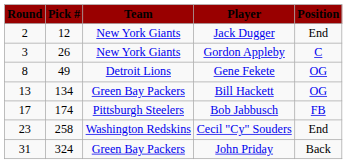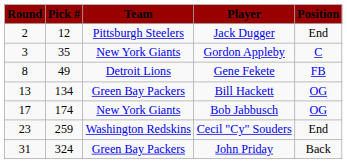 <table class="wikitable" style="text-align:center">
 <tr style="background:#900;">
 <td><strong><span>Round</span></strong></td>
 <td><strong><span>Pick #</span></strong></td>
 <td><strong><span>Team</span></strong></td>
 <td><strong><span>Player</span></strong></td>
 <td><strong><span>Position</span></strong></td>
 </tr>
 <tr>
 <td>2</td>
 <td align=center>12</td>
-<td><a href='#'>New York Giants</a></td>
+<td><a href='#'>Pittsburgh Steelers</a></td>
 <td><a href='#'>Jack Dugger</a></td>
 <td>End</td>
 </tr>
 <tr>
 <td>3</td>
-<td align=center>26</td>
+<td align=center>35</td>
 <td><a href='#'>New York Giants</a></td>
 <td><a href='#'>Gordon Appleby</a></td>
 <td><a href='#'>C</a></td>
 </tr>
 <tr>
 <td>8</td>
 <td align=center>49</td>
 <td><a href='#'>Detroit Lions</a></td>
 <td><a href='#'>Gene Fekete</a></td>
-<td><a href='#'>OG</a></td>
+<td><a href='#'>FB</a></td>
 </tr>
 <tr>
 <td>13</td>
 <td align=center>134</td>
 <td><a href='#'>Green Bay Packers</a></td>
 <td><a href='#'>Bill Hackett</a></td>
 <td><a href='#'>OG</a></td>
 </tr>
 <tr>
 <td>17</td>
 <td align=center>174</td>
-<td><a href='#'>Pittsburgh Steelers</a></td>
+<td><a href='#'>New York Giants</a></td>
 <td><a href='#'>Bob Jabbusch</a></td>
-<td><a href='#'>FB</a></td>
+<td><a href='#'>OG</a></td>
 </tr>
 <tr>
 <td>23</td>
-<td align=center>258</td>
+<td align=center>259</td>
 <td><a href='#'>Washington Redskins</a></td>
 <td><a href='#'>Cecil "Cy" Souders</a></td>
 <td>End</td>
 </tr>
 <tr>
 <td>31</td>
 <td align=center>324</td>
 <td><a href='#'>Green Bay Packers</a></td>
 <td><a href='#'>John Priday</a></td>
 <td>Back</td>
 </tr>
 </table>
